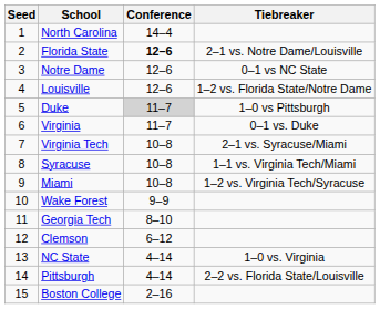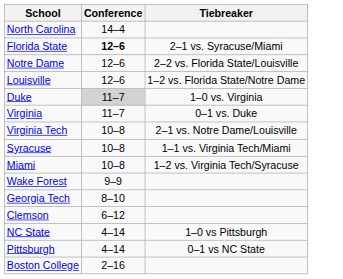 <table class="wikitable" style="white-space:nowrap; font-size:95%; text-align:center">
 <tr>
-<th>Seed</th>
 <th>School</th>
 <th>Conference</th>
 <th>Tiebreaker</th>
 </tr>
 <tr>
-<td>1</td>
 <td align="left"><a href='#'>North Carolina</a></td>
 <td>14–4</td>
 <td></td>
 </tr>
 <tr>
-<td>2</td>
 <td align="left"><a href='#'>Florida State</a></td>
 <td><strong>12–6</strong></td>
-<td>2–1 vs. Notre Dame/Louisville</td>
+<td>2–1 vs. Syracuse/Miami</td>
 </tr>
 <tr>
-<td>3</td>
 <td align="left"><a href='#'>Notre Dame</a></td>
 <td>12–6</td>
-<td>0–1 vs NC State</td>
+<td>2–2 vs. Florida State/Louisville</td>
 </tr>
 <tr>
-<td>4</td>
 <td align="left"><a href='#'>Louisville</a></td>
 <td>12–6</td>
 <td>1–2 vs. Florida State/Notre Dame</td>
 </tr>
 <tr>
-<td>5</td>
 <td align="left"><a href='#'>Duke</a></td>
 <td style="background: lightgrey;">11–7</td>
-<td>1–0 vs Pittsburgh</td>
+<td>1–0 vs. Virginia</td>
 </tr>
 <tr>
-<td>6</td>
 <td align="left"><a href='#'>Virginia</a></td>
 <td>11–7</td>
 <td>0–1 vs. Duke</td>
 </tr>
 <tr>
-<td>7</td>
 <td align="left"><a href='#'>Virginia Tech</a></td>
 <td>10–8</td>
-<td>2–1 vs. Syracuse/Miami</td>
+<td>2–1 vs. Notre Dame/Louisville</td>
 </tr>
 <tr>
-<td>8</td>
 <td align="left"><a href='#'>Syracuse</a></td>
 <td>10–8</td>
 <td>1–1 vs. Virginia Tech/Miami</td>
 </tr>
 <tr>
-<td>9</td>
 <td align="left"><a href='#'>Miami</a></td>
 <td>10–8</td>
 <td>1–2 vs. Virginia Tech/Syracuse</td>
 </tr>
 <tr>
-<td>10</td>
 <td align="left"><a href='#'>Wake Forest</a></td>
 <td>9–9</td>
 <td></td>
 </tr>
 <tr>
-<td>11</td>
 <td align="left"><a href='#'>Georgia Tech</a></td>
 <td>8–10</td>
 <td></td>
 </tr>
 <tr>
-<td>12</td>
 <td align="left"><a href='#'>Clemson</a></td>
 <td>6–12</td>
 <td></td>
 </tr>
 <tr>
-<td>13</td>
 <td align="left"><a href='#'>NC State</a></td>
 <td>4–14</td>
-<td>1–0 vs. Virginia</td>
+<td>1–0 vs Pittsburgh</td>
 </tr>
 <tr>
-<td>14</td>
 <td align="left"><a href='#'>Pittsburgh</a></td>
 <td>4–14</td>
-<td>2–2 vs. Florida State/Louisville</td>
+<td>0–1 vs NC State</td>
 </tr>
 <tr>
-<td>15</td>
 <td align="left"><a href='#'>Boston College</a></td>
 <td>2–16</td>
 <td></td>
 </tr>
 </table>
